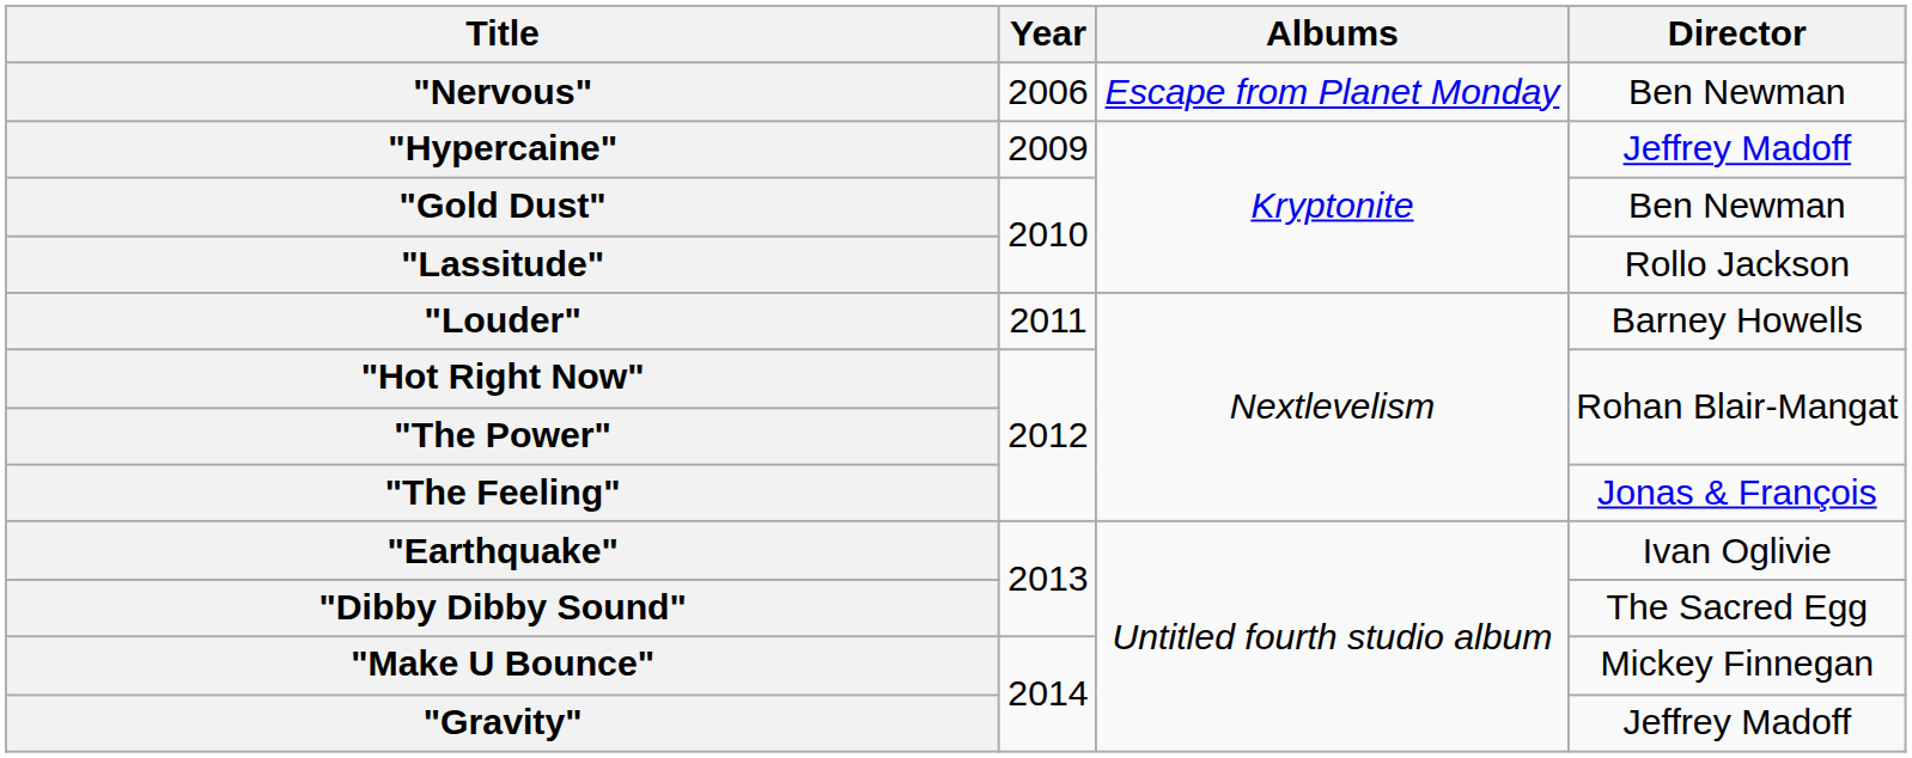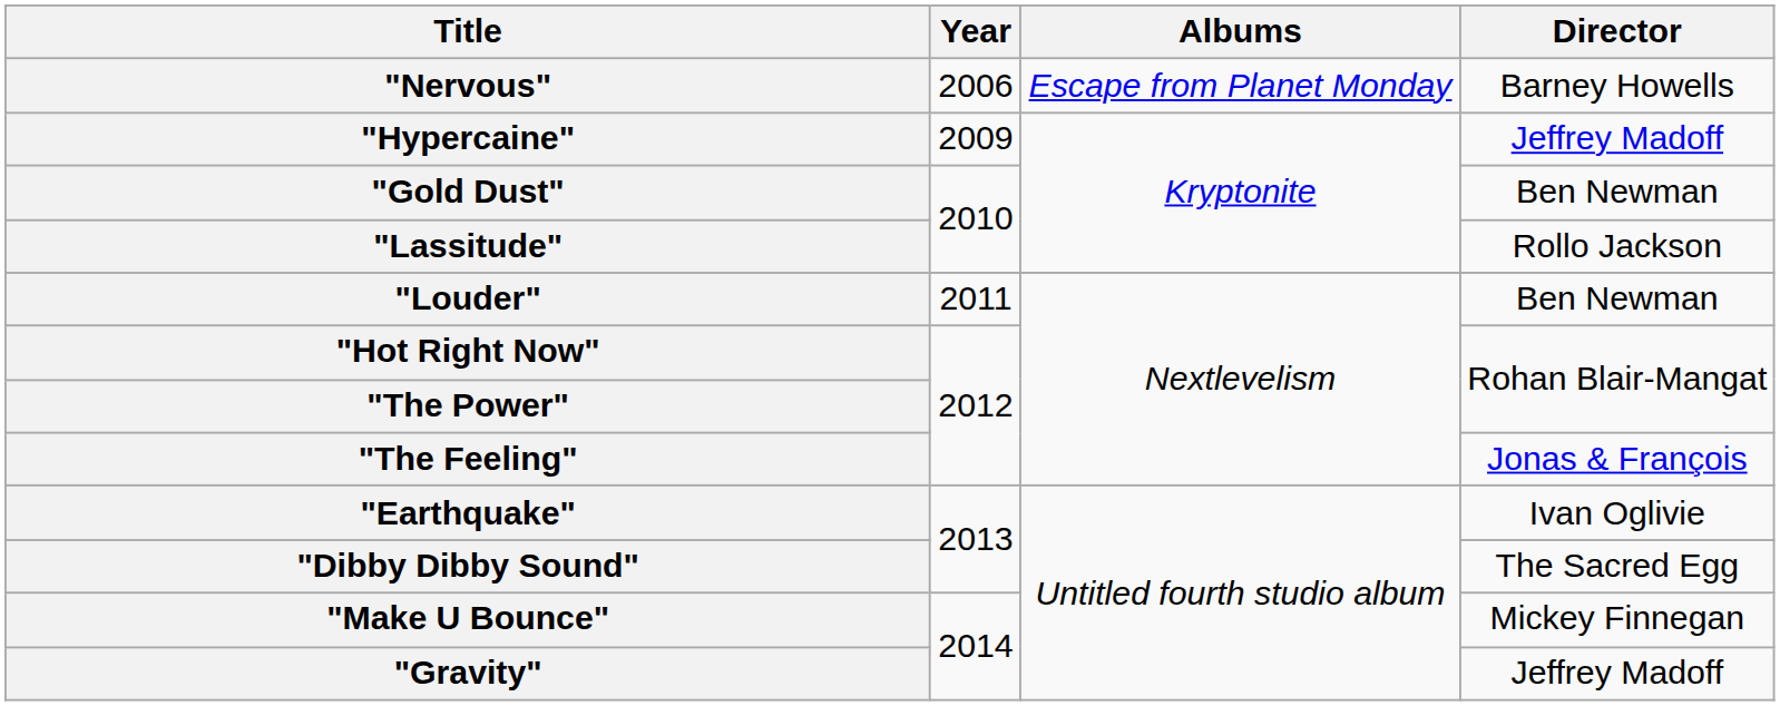 <table class="wikitable plainrowheaders" style="text-align:center;">
 <tr>
 <th scope="col" style="width:27em;">Title</th>
 <th scope="col" style="width:1em;">Year</th>
 <th scope="col">Albums</th>
 <th scope="col">Director</th>
 </tr>
 <tr>
 <th scope="row">"Nervous"</th>
 <td>2006</td>
 <td><em><a href='#'>Escape from Planet Monday</a></em></td>
-<td>Ben Newman</td>
+<td>Barney Howells</td>
 </tr>
 <tr>
 <th scope="row">"Hypercaine"</th>
 <td>2009</td>
 <td rowspan="3"><em><a href='#'>Kryptonite</a></em></td>
 <td><a href='#'>Jeffrey Madoff</a></td>
 </tr>
 <tr>
 <th scope="row">"Gold Dust"</th>
 <td rowspan="2">2010</td>
 <td>Ben Newman</td>
 </tr>
 <tr>
 <th scope="row">"Lassitude"</th>
 <td>Rollo Jackson</td>
 </tr>
 <tr>
 <th scope="row">"Louder"</th>
 <td>2011</td>
 <td rowspan="4"><em>Nextlevelism</em></td>
-<td>Barney Howells</td>
+<td>Ben Newman</td>
 </tr>
 <tr>
 <th scope="row">"Hot Right Now"</th>
 <td rowspan="3">2012</td>
 <td rowspan="2">Rohan Blair-Mangat</td>
 </tr>
 <tr>
 <th scope="row">"The Power"</th>
 </tr>
 <tr>
 <th scope="row">"The Feeling"</th>
 <td><a href='#'>Jonas & François</a></td>
 </tr>
 <tr>
 <th scope="row">"Earthquake"</th>
 <td rowspan="2">2013</td>
 <td rowspan="4"><em>Untitled fourth studio album</em></td>
 <td>Ivan Oglivie</td>
 </tr>
 <tr>
 <th scope="row">"Dibby Dibby Sound"</th>
 <td>The Sacred Egg</td>
 </tr>
 <tr>
 <th scope="row">"Make U Bounce"</th>
 <td rowspan="2">2014</td>
 <td>Mickey Finnegan</td>
 </tr>
 <tr>
 <th scope="row">"Gravity"</th>
 <td>Jeffrey Madoff</td>
 </tr>
 </table>
